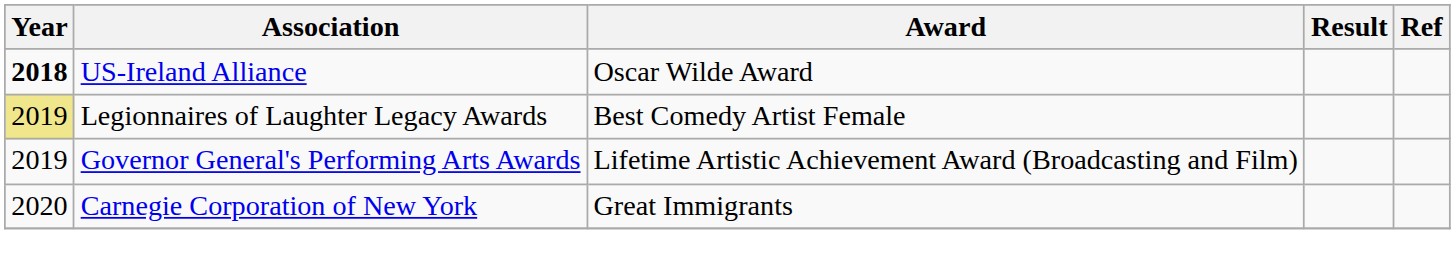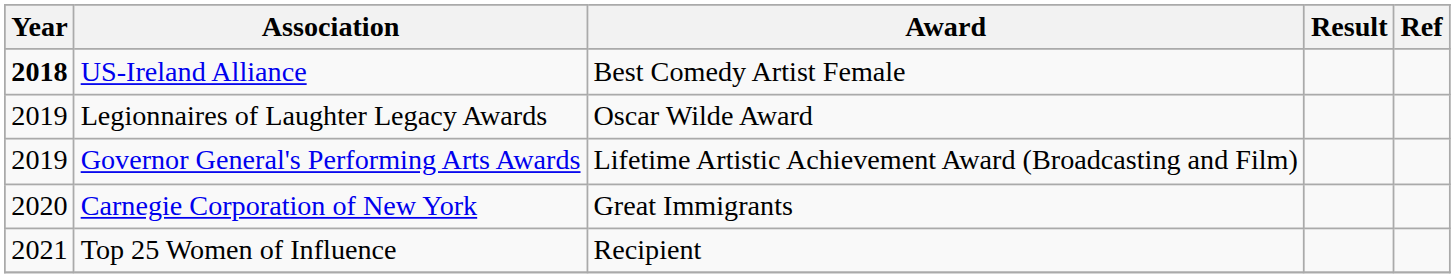 <table class="wikitable sortable">
 <tr>
 <th>Year</th>
 <th>Association</th>
 <th>Award</th>
 <th>Result</th>
 <th class=unsortable>Ref</th>
 </tr>
 <tr>
 <td><strong>2018</strong></td>
 <td><a href='#'>US-Ireland Alliance</a></td>
-<td>Oscar Wilde Award</td>
+<td>Best Comedy Artist Female</td>
 <td></td>
 <td></td>
 </tr>
 <tr>
-<td style="background: khaki;">2019</td>
+<td>2019</td>
 <td>Legionnaires of Laughter Legacy Awards</td>
-<td>Best Comedy Artist Female</td>
+<td>Oscar Wilde Award</td>
 <td></td>
 <td></td>
 </tr>
 <tr>
 <td>2019</td>
 <td><a href='#'>Governor General's Performing Arts Awards</a></td>
 <td>Lifetime Artistic Achievement Award (Broadcasting and Film)</td>
 <td></td>
 <td></td>
 </tr>
 <tr>
 <td>2020</td>
 <td><a href='#'>Carnegie Corporation of New York</a></td>
 <td>Great Immigrants</td>
 <td></td>
 <td></td>
 </tr>
 <tr>
+<td>2021</td>
+<td>Top 25 Women of Influence</td>
+<td>Recipient</td>
+<td></td>
+<td></td>
+</tr>
+<tr>
 </tr>
 </table>
